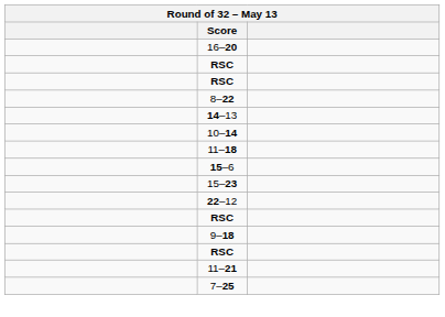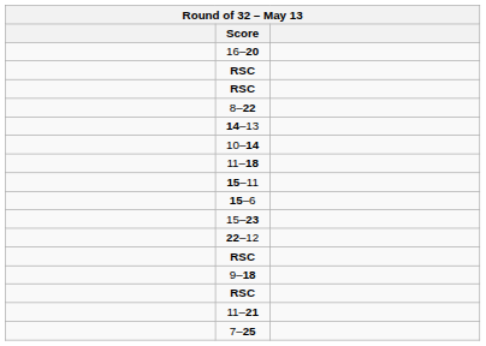 <table class="wikitable" style="text-align: center; font-size:90% ">
 <tr>
 <th colspan=3>Round of 32 – May 13</th>
 </tr>
 <tr>
 <th align="right" width="250"></th>
 <th width="60">Score</th>
 <th align="left" width="250"></th>
 </tr>
 <tr>
 <td align=left></td>
 <td align=center>16–<strong>20</strong></td>
 <td align=left><strong></strong></td>
 </tr>
 <tr>
 <td align=left><strong></strong></td>
 <td align=center><strong>RSC</strong></td>
 <td align=left></td>
 </tr>
 <tr>
 <td align=left></td>
 <td align=center><strong>RSC</strong></td>
 <td align=left><strong></strong></td>
 </tr>
 <tr>
 <td align=left></td>
 <td align=center>8–<strong>22</strong></td>
 <td align=left><strong></strong></td>
 </tr>
 <tr>
 <td align=left><strong></strong></td>
 <td align=center><strong>14</strong>–13</td>
 <td align=left></td>
 </tr>
 <tr>
 <td align=left></td>
 <td align=center>10–<strong>14</strong></td>
 <td align=left><strong></strong></td>
 </tr>
 <tr>
 <td align=left></td>
 <td align=center>11–<strong>18</strong></td>
 <td align=left><strong></strong></td>
 </tr>
 <tr>
 <td align=left><strong></strong></td>
+<td align=center><strong>15</strong>–11</td>
+<td align=left></td>
+</tr>
+<tr>
+<td align=left><strong></strong></td>
 <td align=center><strong>15</strong>–6</td>
 <td align=left></td>
 </tr>
 <tr>
 <td align=left></td>
 <td align=center>15–<strong>23</strong></td>
 <td align=left><strong></strong></td>
 </tr>
 <tr>
 <td align=left><strong></strong></td>
 <td align=center><strong>22</strong>–12</td>
 <td align=left></td>
 </tr>
 <tr>
 <td align=left></td>
 <td align=center><strong>RSC</strong></td>
 <td align=left><strong></strong></td>
 </tr>
 <tr>
 <td align=left></td>
 <td align=center>9–<strong>18</strong></td>
 <td align=left><strong></strong></td>
 </tr>
 <tr>
 <td align=left></td>
 <td align=center><strong>RSC</strong></td>
 <td align=left><strong></strong></td>
 </tr>
 <tr>
 <td align=left></td>
 <td align=center>11–<strong>21</strong></td>
 <td align=left><strong></strong></td>
 </tr>
 <tr>
 <td align=left></td>
 <td align=center>7–<strong>25</strong></td>
 <td align=left><strong></strong></td>
 </tr>
 </table>
